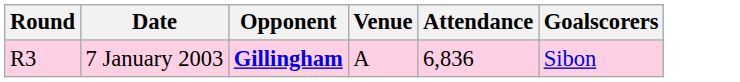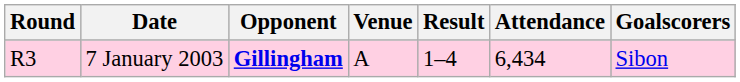 <table class="wikitable">
 <tr>
 <th>Round</th>
 <th>Date</th>
 <th>Opponent</th>
 <th>Venue</th>
+<th>Result</th>
 <th>Attendance</th>
 <th>Goalscorers</th>
 </tr>
 <tr style="background-color: #ffd0e3;">
 <td>R3</td>
 <td>7 January 2003</td>
 <td><strong><a href='#'>Gillingham</a></strong></td>
 <td>A</td>
-<td>6,836</td>
+<td>1–4</td>
+<td>6,434</td>
 <td><a href='#'>Sibon</a></td>
 </tr>
 </table>
